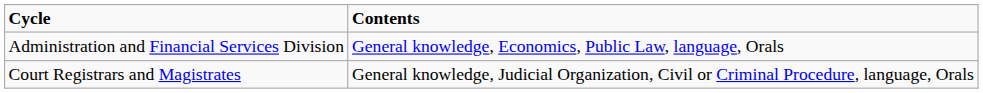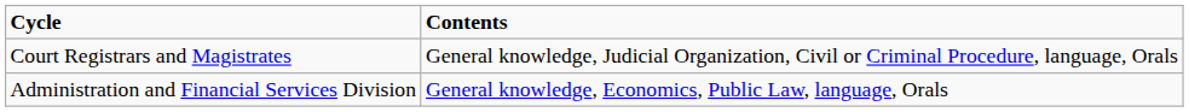 <table class="wikitable">
 <tr>
 <td><strong>Cycle</strong></td>
 <td><strong>Contents</strong></td>
 </tr>
 <tr>
+<td>Court Registrars and <a href='#'>Magistrates</a></td>
+<td>General knowledge, Judicial Organization, Civil or <a href='#'>Criminal Procedure</a>, language, Orals</td>
+</tr>
+<tr>
 <td>Administration and <a href='#'>Financial Services</a> Division</td>
 <td><a href='#'>General knowledge</a>, <a href='#'>Economics</a>, <a href='#'>Public Law</a>, <a href='#'>language</a>, Orals</td>
 </tr>
-<tr>
-<td>Court Registrars and <a href='#'>Magistrates</a></td>
-<td>General knowledge, Judicial Organization, Civil or <a href='#'>Criminal Procedure</a>, language, Orals</td>
-</tr>
 </table>
